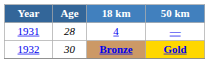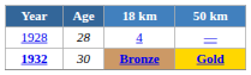 <table class="wikitable" style="font-size:95%; text-align:center; border:grey solid 1px; border-collapse:collapse; background:#ffffff;">
 <tr>
 <th style="background-color:#369; color:white; width:60px;"> Year </th>
 <th style="background-color:#369; color:white; width:40px;"> Age </th>
 <th style="background-color:#4180be; color:white; width:75px;"> 18 km </th>
 <th style="background-color:#4180be; color:white; width:75px;"> 50 km </th>
 </tr>
 <tr>
-<td><a href='#'>1931</a></td>
+<td><a href='#'>1928</a></td>
 <td><em>28</em></td>
 <td><a href='#'>4</a></td>
 <td><a href='#'>—</a></td>
 </tr>
 <tr>
-<td><a href='#'>1932</a></td>
+<td><strong><a href='#'>1932</a></strong></td>
 <td><em>30</em></td>
 <td bgcolor="cc9966"><a href='#'><strong>Bronze</strong></a></td>
 <td style="background:gold;"><a href='#'><strong>Gold</strong></a></td>
 </tr>
 <tr>
 </tr>
 </table>
